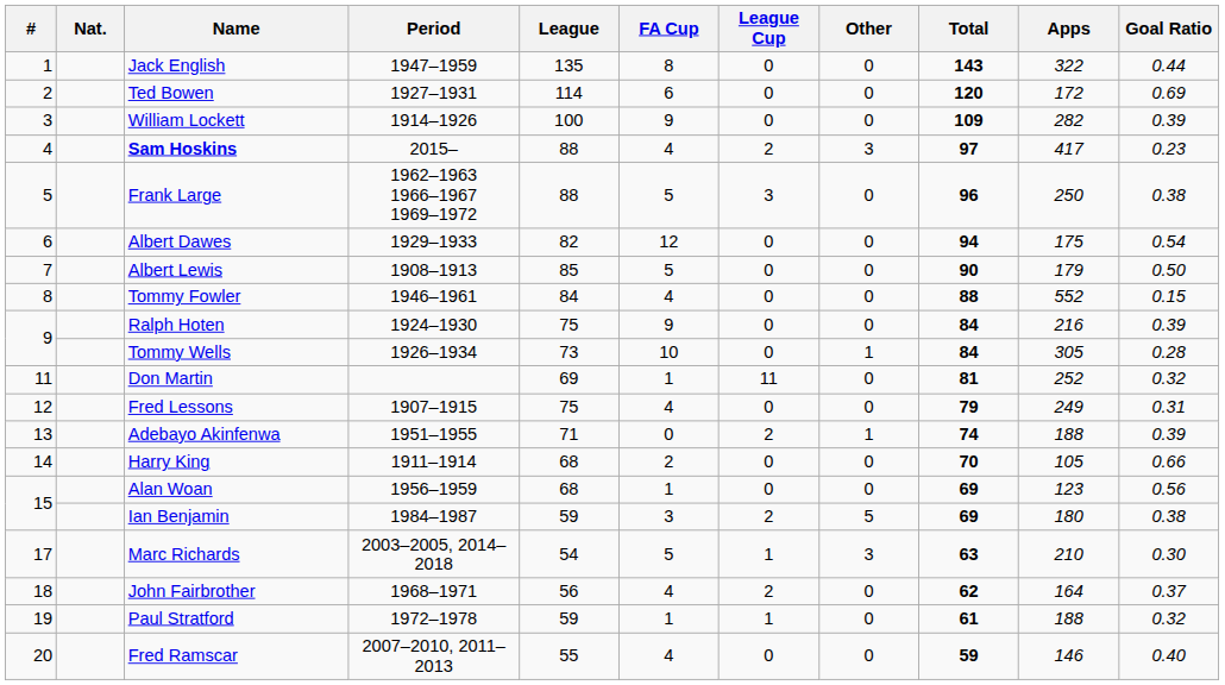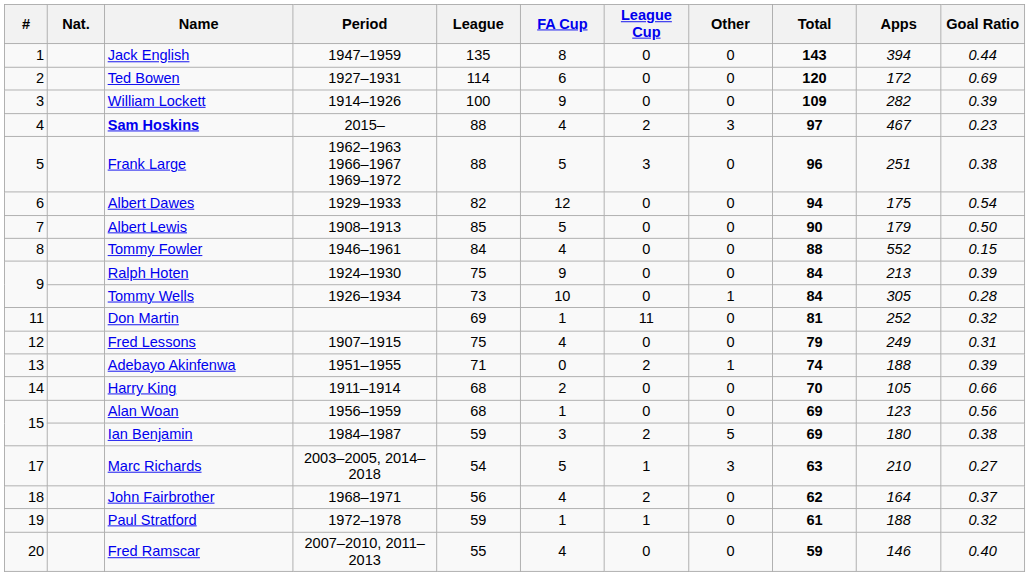 <table class="wikitable sortable" style="text-align: center;">
 <tr>
 <th width=40>#</th>
 <th width=55>Nat.</th>
 <th width=200>Name</th>
 <th width=150>Period</th>
 <th width=85>League</th>
 <th width=85><a href='#'>FA Cup</a></th>
 <th width=85><a href='#'>League Cup</a></th>
 <th width=85>Other</th>
 <th width=85>Total</th>
 <th width=85>Apps</th>
 <th width=85>Goal Ratio</th>
 </tr>
 <tr>
 <td style="text-align:right;">1</td>
 <td></td>
 <td style="text-align:left;"><a href='#'>Jack English</a></td>
 <td>1947–1959</td>
 <td>135</td>
 <td>8</td>
 <td>0</td>
 <td>0</td>
 <td><strong>143</strong></td>
-<td><em>322</em></td>
+<td><em>394</em></td>
 <td><em>0.44</em></td>
 </tr>
 <tr>
 <td style="text-align:right;">2</td>
 <td></td>
 <td style="text-align:left;"><a href='#'>Ted Bowen</a></td>
 <td>1927–1931</td>
 <td>114</td>
 <td>6</td>
 <td>0</td>
 <td>0</td>
 <td><strong>120</strong></td>
 <td><em>172</em></td>
 <td><em>0.69</em></td>
 </tr>
 <tr>
 <td style="text-align:right;">3</td>
 <td></td>
 <td style="text-align:left;"><a href='#'>William Lockett</a></td>
 <td>1914–1926</td>
 <td>100</td>
 <td>9</td>
 <td>0</td>
 <td>0</td>
 <td><strong>109</strong></td>
 <td><em>282</em></td>
 <td><em>0.39</em></td>
 </tr>
 <tr>
 <td style="text-align:right;">4</td>
 <td></td>
 <td style="text-align:left;"><strong><a href='#'>Sam Hoskins</a></strong></td>
 <td>2015–</td>
 <td>88</td>
 <td>4</td>
 <td>2</td>
 <td>3</td>
 <td><strong>97</strong></td>
-<td><em>417</em></td>
+<td><em>467</em></td>
 <td><em>0.23</em></td>
 </tr>
 <tr>
 <td style="text-align:right;">5</td>
 <td></td>
 <td style="text-align:left;"><a href='#'>Frank Large</a></td>
 <td>1962–1963<br>1966–1967<br>1969–1972</td>
 <td>88</td>
 <td>5</td>
 <td>3</td>
 <td>0</td>
 <td><strong>96</strong></td>
-<td><em>250</em></td>
+<td><em>251</em></td>
 <td><em>0.38</em></td>
 </tr>
 <tr>
 <td style="text-align:right;">6</td>
 <td></td>
 <td style="text-align:left;"><a href='#'>Albert Dawes</a></td>
 <td>1929–1933</td>
 <td>82</td>
 <td>12</td>
 <td>0</td>
 <td>0</td>
 <td><strong>94</strong></td>
 <td><em>175</em></td>
 <td><em>0.54</em></td>
 </tr>
 <tr>
 <td style="text-align:right;">7</td>
 <td></td>
 <td style="text-align:left;"><a href='#'>Albert Lewis</a></td>
 <td>1908–1913</td>
 <td>85</td>
 <td>5</td>
 <td>0</td>
 <td>0</td>
 <td><strong>90</strong></td>
 <td><em>179</em></td>
 <td><em>0.50</em></td>
 </tr>
 <tr>
 <td style="text-align:right;">8</td>
 <td></td>
 <td style="text-align:left;"><a href='#'>Tommy Fowler</a></td>
 <td>1946–1961</td>
 <td>84</td>
 <td>4</td>
 <td>0</td>
 <td>0</td>
 <td><strong>88</strong></td>
 <td><em>552</em></td>
 <td><em>0.15</em></td>
 </tr>
 <tr>
 <td style="text-align:right;" rowspan=2>9</td>
 <td></td>
 <td style="text-align:left;"><a href='#'>Ralph Hoten</a></td>
 <td>1924–1930</td>
 <td>75</td>
 <td>9</td>
 <td>0</td>
 <td>0</td>
 <td><strong>84</strong></td>
-<td><em>216</em></td>
+<td><em>213</em></td>
 <td><em>0.39</em></td>
 </tr>
 <tr>
 <td></td>
 <td style="text-align:left;"><a href='#'>Tommy Wells</a></td>
 <td>1926–1934</td>
 <td>73</td>
 <td>10</td>
 <td>0</td>
 <td>1</td>
 <td><strong>84</strong></td>
 <td><em>305</em></td>
 <td><em>0.28</em></td>
 </tr>
 <tr>
 <td style="text-align:right;">11</td>
 <td></td>
 <td style="text-align:left;"><a href='#'>Don Martin</a></td>
 <td></td>
 <td>69</td>
 <td>1</td>
 <td>11</td>
 <td>0</td>
 <td><strong>81</strong></td>
 <td><em>252</em></td>
 <td><em>0.32</em></td>
 </tr>
 <tr>
 <td style="text-align:right;">12</td>
 <td></td>
 <td style="text-align:left;"><a href='#'>Fred Lessons</a></td>
 <td>1907–1915</td>
 <td>75</td>
 <td>4</td>
 <td>0</td>
 <td>0</td>
 <td><strong>79</strong></td>
 <td><em>249</em></td>
 <td><em>0.31</em></td>
 </tr>
 <tr>
 <td style="text-align:right;">13</td>
 <td></td>
 <td style="text-align:left;"><a href='#'>Adebayo Akinfenwa</a></td>
 <td>1951–1955</td>
 <td>71</td>
 <td>0</td>
 <td>2</td>
 <td>1</td>
 <td><strong>74</strong></td>
 <td><em>188</em></td>
 <td><em>0.39</em></td>
 </tr>
 <tr>
 <td style="text-align:right;">14</td>
 <td></td>
 <td style="text-align:left;"><a href='#'>Harry King</a></td>
 <td>1911–1914</td>
 <td>68</td>
 <td>2</td>
 <td>0</td>
 <td>0</td>
 <td><strong>70</strong></td>
 <td><em>105</em></td>
 <td><em>0.66</em></td>
 </tr>
 <tr>
 <td style="text-align:right;" rowspan=2>15</td>
 <td></td>
 <td style="text-align:left;"><a href='#'>Alan Woan</a></td>
 <td>1956–1959</td>
 <td>68</td>
 <td>1</td>
 <td>0</td>
 <td>0</td>
 <td><strong>69</strong></td>
 <td><em>123</em></td>
 <td><em>0.56</em></td>
 </tr>
 <tr>
 <td></td>
 <td style="text-align:left;"><a href='#'>Ian Benjamin</a></td>
 <td>1984–1987</td>
 <td>59</td>
 <td>3</td>
 <td>2</td>
 <td>5</td>
 <td><strong>69</strong></td>
 <td><em>180</em></td>
 <td><em>0.38</em></td>
 </tr>
 <tr>
 <td style="text-align:right;">17</td>
 <td></td>
 <td style="text-align:left;"><a href='#'>Marc Richards</a></td>
 <td>2003–2005, 2014–2018</td>
 <td>54</td>
 <td>5</td>
 <td>1</td>
 <td>3</td>
 <td><strong>63</strong></td>
 <td><em>210</em></td>
-<td><em>0.30</em></td>
+<td><em>0.27</em></td>
 </tr>
 <tr>
 <td style="text-align:right;">18</td>
 <td></td>
 <td style="text-align:left;"><a href='#'>John Fairbrother</a></td>
 <td>1968–1971</td>
 <td>56</td>
 <td>4</td>
 <td>2</td>
 <td>0</td>
 <td><strong>62</strong></td>
 <td><em>164</em></td>
 <td><em>0.37</em></td>
 </tr>
 <tr>
 <td style="text-align:right;">19</td>
 <td></td>
 <td style="text-align:left;"><a href='#'>Paul Stratford</a></td>
 <td>1972–1978</td>
 <td>59</td>
 <td>1</td>
 <td>1</td>
 <td>0</td>
 <td><strong>61</strong></td>
 <td><em>188</em></td>
 <td><em>0.32</em></td>
 </tr>
 <tr>
 <td style="text-align:right;">20</td>
 <td></td>
 <td style="text-align:left;"><a href='#'>Fred Ramscar</a></td>
 <td>2007–2010, 2011–2013</td>
 <td>55</td>
 <td>4</td>
 <td>0</td>
 <td>0</td>
 <td><strong>59</strong></td>
 <td><em>146</em></td>
 <td><em>0.40</em></td>
 </tr>
 </table>
